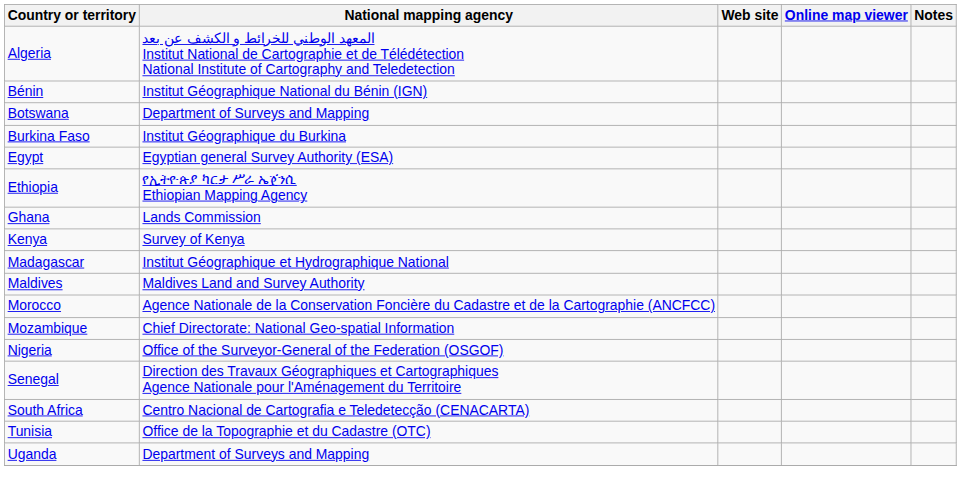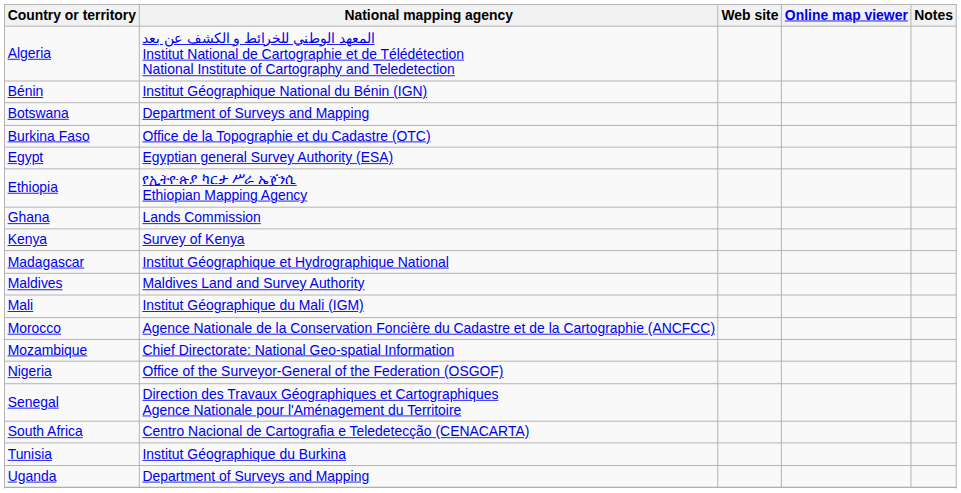 <table class="wikitable">
 <tr>
 <th>Country or territory</th>
 <th>National mapping agency</th>
 <th>Web site</th>
 <th><a href='#'>Online map viewer</a></th>
 <th>Notes</th>
 </tr>
 <tr>
 <td><a href='#'>Algeria</a></td>
 <td><a href='#'>المعهد الوطني للخرائط و الكشف عن بعد</a><br><a href='#'>Institut National de Cartographie et de Télédétection</a><br><a href='#'>National Institute of Cartography and Teledetection</a></td>
 <td> </td>
 <td></td>
 <td></td>
 </tr>
 <tr>
 <td><a href='#'>Bénin</a></td>
 <td><a href='#'>Institut Géographique National du Bénin (IGN)</a></td>
 <td></td>
 <td><br></td>
 <td></td>
 </tr>
 <tr>
 <td><a href='#'>Botswana</a></td>
 <td><a href='#'>Department of Surveys and Mapping</a></td>
 <td></td>
 <td></td>
 <td></td>
 </tr>
 <tr>
 <td><a href='#'>Burkina Faso</a></td>
-<td><a href='#'>Institut Géographique du Burkina</a></td>
+<td><a href='#'>Office de la Topographie et du Cadastre (OTC)</a></td>
 <td></td>
 <td></td>
 <td></td>
 </tr>
 <tr>
 <td><a href='#'>Egypt</a></td>
 <td><a href='#'>Egyptian general Survey Authority (ESA)</a></td>
 <td> </td>
 <td></td>
 <td></td>
 </tr>
 <tr>
 <td><a href='#'>Ethiopia</a></td>
 <td><a href='#'>የኢትዮጵያ ካርታ ሥራ ኤጀንሲ<br>Ethiopian Mapping Agency</a></td>
 <td></td>
 <td></td>
 <td></td>
 </tr>
 <tr>
 <td><a href='#'>Ghana</a></td>
 <td><a href='#'>Lands Commission</a></td>
 <td></td>
 <td></td>
 <td></td>
 </tr>
 <tr>
 <td><a href='#'>Kenya</a></td>
 <td><a href='#'>Survey of Kenya</a></td>
 <td></td>
 <td></td>
 <td></td>
 </tr>
 <tr>
 <td><a href='#'>Madagascar</a></td>
 <td><a href='#'>Institut Géographique et Hydrographique National</a></td>
 <td> </td>
 <td></td>
 <td></td>
 </tr>
 <tr>
 <td><a href='#'>Maldives</a></td>
 <td><a href='#'>Maldives Land and Survey Authority</a></td>
 <td></td>
 <td></td>
 <td></td>
 </tr>
 <tr>
+<td><a href='#'>Mali</a></td>
+<td><a href='#'>Institut Géographique du Mali (IGM)</a></td>
+<td> </td>
+<td></td>
+<td></td>
+</tr>
+<tr>
 <td><a href='#'>Morocco</a></td>
 <td><a href='#'>Agence Nationale de la Conservation Foncière du Cadastre et de la Cartographie (ANCFCC)</a></td>
 <td></td>
 <td></td>
 <td></td>
 </tr>
 <tr>
 <td><a href='#'>Mozambique</a></td>
 <td><a href='#'>Chief Directorate: National Geo-spatial Information</a></td>
 <td></td>
 <td></td>
 <td></td>
 </tr>
 <tr>
 <td><a href='#'>Nigeria</a></td>
 <td><a href='#'>Office of the Surveyor-General of the Federation (OSGOF)</a></td>
 <td></td>
 <td></td>
 <td></td>
 </tr>
 <tr>
 <td><a href='#'>Senegal</a></td>
 <td><a href='#'>Direction des Travaux Géographiques et Cartographiques</a><br><a href='#'>Agence Nationale pour l'Aménagement du Territoire</a></td>
 <td><br></td>
 <td></td>
 <td></td>
 </tr>
 <tr>
 <td><a href='#'>South Africa</a></td>
 <td><a href='#'>Centro Nacional de Cartografia e Teledetecção (CENACARTA)</a></td>
 <td></td>
 <td></td>
 <td></td>
 </tr>
 <tr>
 <td><a href='#'>Tunisia</a></td>
-<td><a href='#'>Office de la Topographie et du Cadastre (OTC)</a></td>
+<td><a href='#'>Institut Géographique du Burkina</a></td>
 <td></td>
 <td></td>
 <td></td>
 </tr>
 <tr>
 <td><a href='#'>Uganda</a></td>
 <td><a href='#'>Department of Surveys and Mapping</a></td>
 <td></td>
 <td></td>
 <td></td>
 </tr>
 <tr>
 </tr>
 <tr>
 </tr>
 </table>
